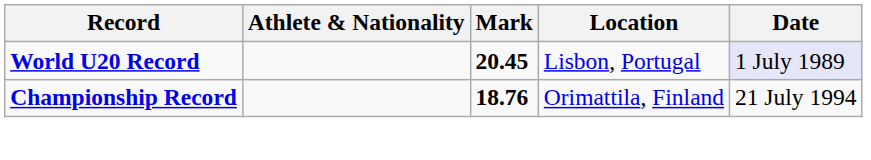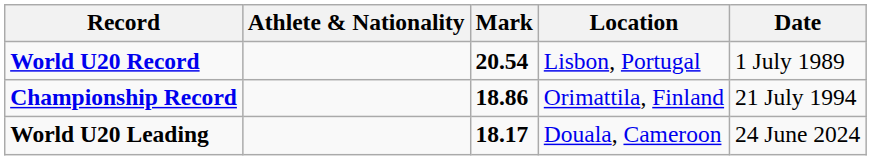 <table class="wikitable">
 <tr>
 <th scope="col">Record</th>
 <th scope="col">Athlete & Nationality</th>
 <th scope="col">Mark</th>
 <th scope="col">Location</th>
 <th scope="col">Date</th>
 </tr>
 <tr>
 <td><strong><a href='#'>World U20 Record</a></strong></td>
 <td></td>
-<td><strong>20.45</strong></td>
+<td><strong>20.54</strong></td>
 <td><a href='#'>Lisbon</a>, <a href='#'>Portugal</a></td>
-<td style="background: lavender;">1 July 1989</td>
+<td>1 July 1989</td>
 </tr>
 <tr>
 <td><strong><a href='#'>Championship Record</a></strong></td>
 <td></td>
-<td><strong>18.76</strong></td>
+<td><strong>18.86</strong></td>
 <td><a href='#'>Orimattila</a>, <a href='#'>Finland</a></td>
 <td>21 July 1994</td>
 </tr>
+<tr>
+<td><strong>World U20 Leading</strong></td>
+<td></td>
+<td><strong>18.17</strong></td>
+<td><a href='#'>Douala</a>, <a href='#'>Cameroon</a></td>
+<td>24 June 2024</td>
+</tr>
 </table>
